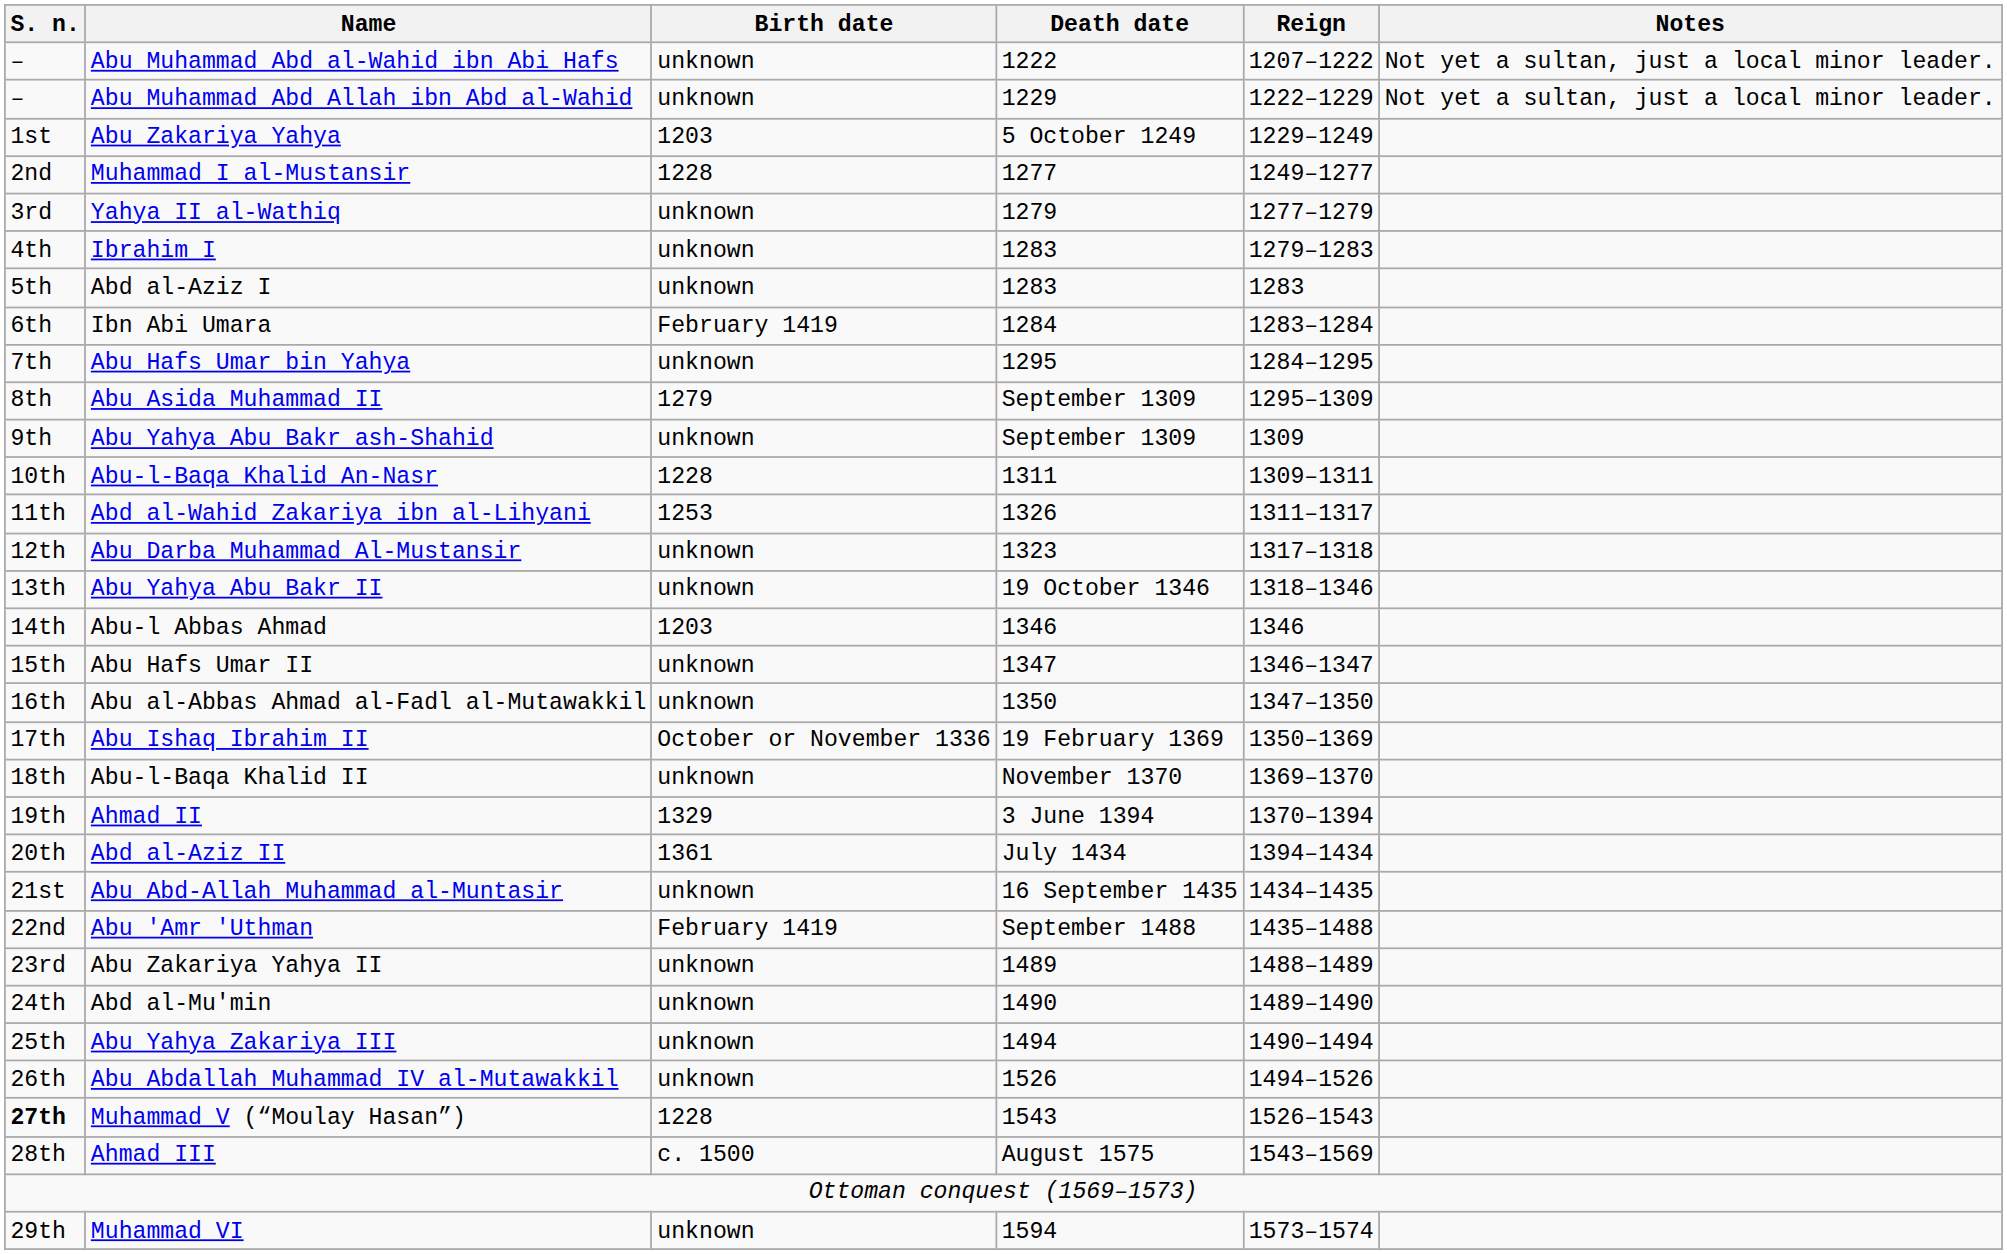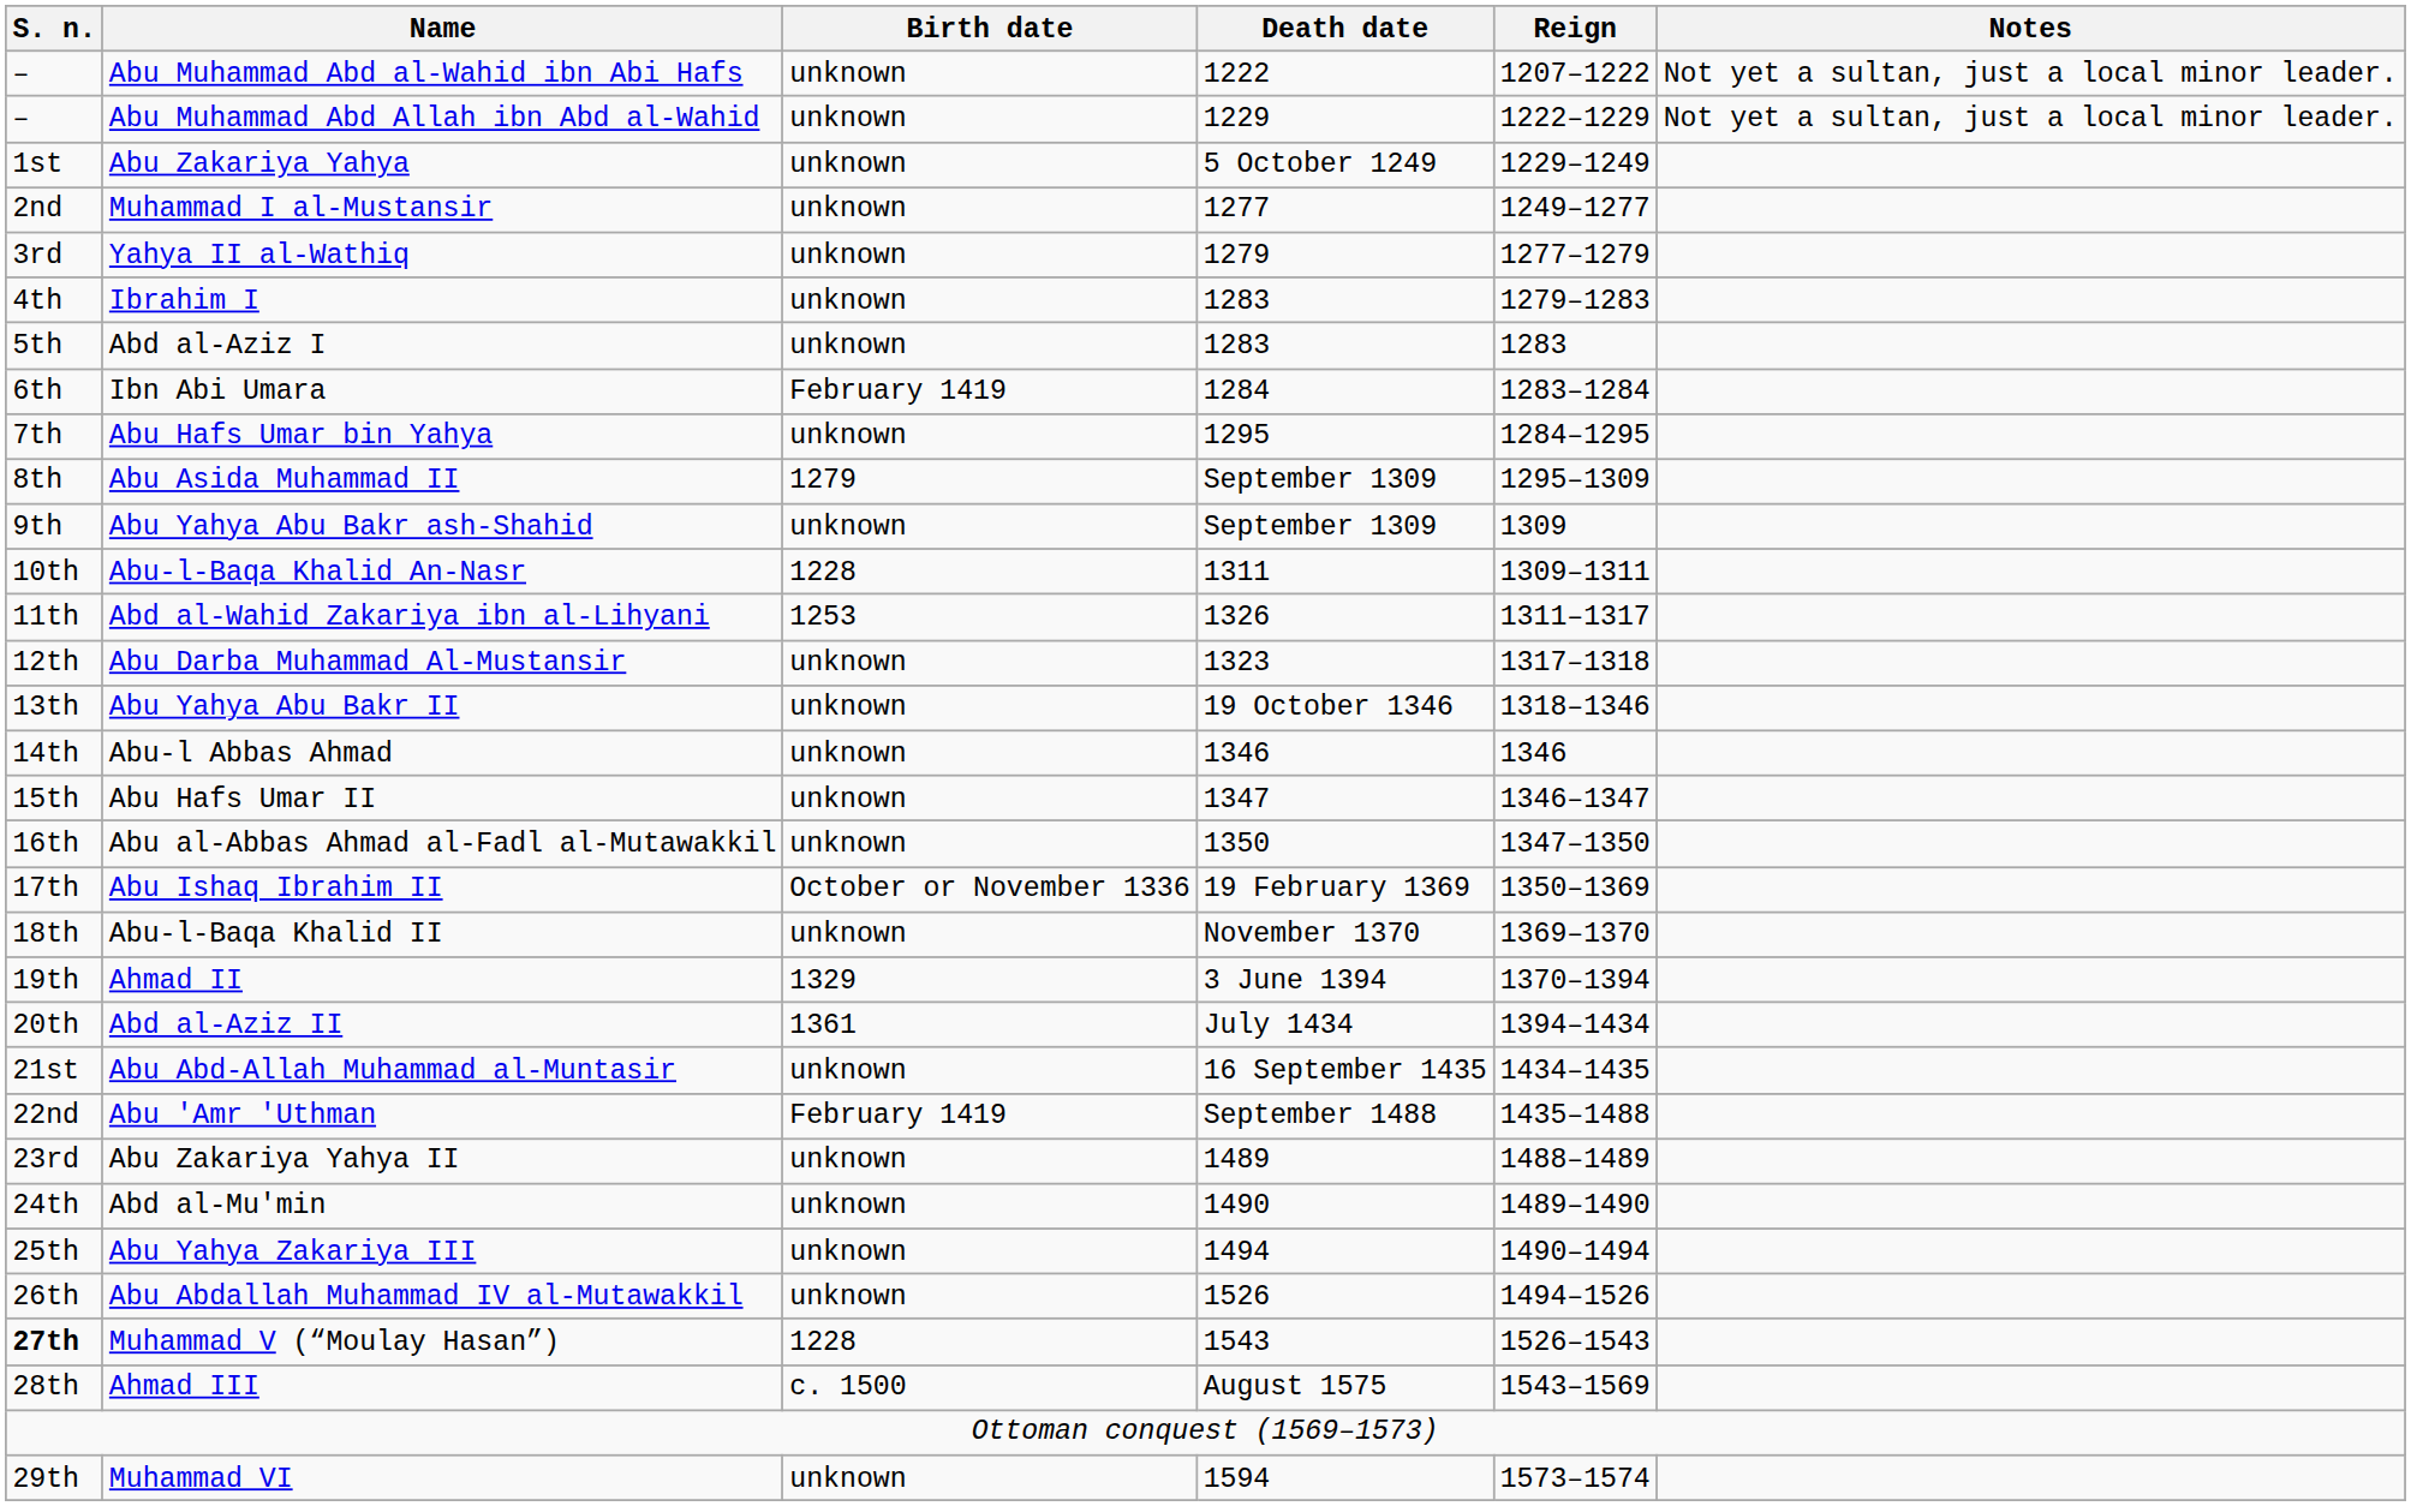 <table class=wikitable>
 <tr>
 <th bgcolor="#CEDFF2">S. n.</th>
 <th bgcolor="#CEDFF2">Name</th>
 <th bgcolor="#CEDFF2">Birth date</th>
 <th bgcolor="#CEDFF2">Death date</th>
 <th bgcolor="#CEDFF2">Reign</th>
 <th bgcolor="#CEDFF2">Notes</th>
 </tr>
 <tr>
 <td>–</td>
 <td><a href='#'>Abu Muhammad Abd al-Wahid ibn Abi Hafs</a></td>
 <td>unknown</td>
 <td>1222</td>
 <td>1207–1222</td>
 <td>Not yet a sultan, just a local minor leader.</td>
 </tr>
 <tr>
 <td>–</td>
 <td><a href='#'>Abu Muhammad Abd Allah ibn Abd al-Wahid</a></td>
 <td>unknown</td>
 <td>1229</td>
 <td>1222–1229</td>
 <td>Not yet a sultan, just a local minor leader.</td>
 </tr>
 <tr>
 <td>1st</td>
 <td><a href='#'>Abu Zakariya Yahya</a></td>
-<td>1203</td>
+<td>unknown</td>
 <td>5 October 1249</td>
 <td>1229–1249</td>
 <td></td>
 </tr>
 <tr>
 <td>2nd</td>
 <td><a href='#'>Muhammad I al-Mustansir</a></td>
-<td>1228</td>
+<td>unknown</td>
 <td>1277</td>
 <td>1249–1277</td>
 <td></td>
 </tr>
 <tr>
 <td>3rd</td>
 <td><a href='#'>Yahya II al-Wathiq</a></td>
 <td>unknown</td>
 <td>1279</td>
 <td>1277–1279</td>
 <td></td>
 </tr>
 <tr>
 <td>4th</td>
 <td><a href='#'>Ibrahim I</a></td>
 <td>unknown</td>
 <td>1283</td>
 <td>1279–1283</td>
 <td></td>
 </tr>
 <tr>
 <td>5th</td>
 <td>Abd al-Aziz I</td>
 <td>unknown</td>
 <td>1283</td>
 <td>1283</td>
 <td></td>
 </tr>
 <tr>
 <td>6th</td>
 <td>Ibn Abi Umara</td>
 <td>February 1419</td>
 <td>1284</td>
 <td>1283–1284</td>
 <td></td>
 </tr>
 <tr>
 <td>7th</td>
 <td><a href='#'>Abu Hafs Umar bin Yahya</a></td>
 <td>unknown</td>
 <td>1295</td>
 <td>1284–1295</td>
 <td></td>
 </tr>
 <tr>
 <td>8th</td>
 <td><a href='#'>Abu Asida Muhammad II</a></td>
 <td>1279</td>
 <td>September 1309</td>
 <td>1295–1309</td>
 <td></td>
 </tr>
 <tr>
 <td>9th</td>
 <td><a href='#'>Abu Yahya Abu Bakr ash-Shahid</a></td>
 <td>unknown</td>
 <td>September 1309</td>
 <td>1309</td>
 <td></td>
 </tr>
 <tr>
 <td>10th</td>
 <td><a href='#'>Abu-l-Baqa Khalid An-Nasr</a></td>
 <td>1228</td>
 <td>1311</td>
 <td>1309–1311</td>
 <td></td>
 </tr>
 <tr>
 <td>11th</td>
 <td><a href='#'>Abd al-Wahid Zakariya ibn al-Lihyani</a></td>
 <td>1253</td>
 <td>1326</td>
 <td>1311–1317</td>
 <td></td>
 </tr>
 <tr>
 <td>12th</td>
 <td><a href='#'>Abu Darba Muhammad Al-Mustansir</a></td>
 <td>unknown</td>
 <td>1323</td>
 <td>1317–1318</td>
 <td></td>
 </tr>
 <tr>
 <td>13th</td>
 <td><a href='#'>Abu Yahya Abu Bakr II</a></td>
 <td>unknown</td>
 <td>19 October 1346</td>
 <td>1318–1346</td>
 <td></td>
 </tr>
 <tr>
 <td>14th</td>
 <td>Abu-l Abbas Ahmad</td>
-<td>1203</td>
+<td>unknown</td>
 <td>1346</td>
 <td>1346</td>
 <td></td>
 </tr>
 <tr>
 <td>15th</td>
 <td>Abu Hafs Umar II</td>
 <td>unknown</td>
 <td>1347</td>
 <td>1346–1347</td>
 <td></td>
 </tr>
 <tr>
 <td>16th</td>
 <td>Abu al-Abbas Ahmad al-Fadl al-Mutawakkil</td>
 <td>unknown</td>
 <td>1350</td>
 <td>1347–1350</td>
 <td></td>
 </tr>
 <tr>
 <td>17th</td>
 <td><a href='#'>Abu Ishaq Ibrahim II</a></td>
 <td>October or November 1336</td>
 <td>19 February 1369</td>
 <td>1350–1369</td>
 <td></td>
 </tr>
 <tr>
 <td>18th</td>
 <td>Abu-l-Baqa Khalid II</td>
 <td>unknown</td>
 <td>November 1370</td>
 <td>1369–1370</td>
 <td></td>
 </tr>
 <tr>
 <td>19th</td>
 <td><a href='#'>Ahmad II</a></td>
 <td>1329</td>
 <td>3 June 1394</td>
 <td>1370–1394</td>
 <td></td>
 </tr>
 <tr>
 <td>20th</td>
 <td><a href='#'>Abd al-Aziz II</a></td>
 <td>1361</td>
 <td>July 1434</td>
 <td>1394–1434</td>
 <td></td>
 </tr>
 <tr>
 <td>21st</td>
 <td><a href='#'>Abu Abd-Allah Muhammad al-Muntasir</a></td>
 <td>unknown</td>
 <td>16 September 1435</td>
 <td>1434–1435</td>
 <td></td>
 </tr>
 <tr>
 <td>22nd</td>
 <td><a href='#'>Abu 'Amr 'Uthman</a></td>
 <td>February 1419</td>
 <td>September 1488</td>
 <td>1435–1488</td>
 <td></td>
 </tr>
 <tr>
 <td>23rd</td>
 <td>Abu Zakariya Yahya II</td>
 <td>unknown</td>
 <td>1489</td>
 <td>1488–1489</td>
 <td></td>
 </tr>
 <tr>
 <td>24th</td>
 <td>Abd al-Mu'min</td>
 <td>unknown</td>
 <td>1490</td>
 <td>1489–1490</td>
 <td></td>
 </tr>
 <tr>
 <td>25th</td>
 <td><a href='#'>Abu Yahya Zakariya III</a></td>
 <td>unknown</td>
 <td>1494</td>
 <td>1490–1494</td>
 <td></td>
 </tr>
 <tr>
 <td>26th</td>
 <td><a href='#'>Abu Abdallah Muhammad IV al-Mutawakkil</a></td>
 <td>unknown</td>
 <td>1526</td>
 <td>1494–1526</td>
 <td></td>
 </tr>
 <tr>
 <td><strong>27th</strong></td>
 <td><a href='#'>Muhammad V</a> (“Moulay Hasan”)</td>
 <td>1228</td>
 <td>1543</td>
 <td>1526–1543</td>
 <td></td>
 </tr>
 <tr>
 <td>28th</td>
 <td><a href='#'>Ahmad III</a></td>
 <td>c. 1500</td>
 <td>August 1575</td>
 <td>1543–1569</td>
 <td></td>
 </tr>
 <tr>
 <td colspan="6" style="text-align:center;"><em>Ottoman conquest (1569–1573)</em></td>
 </tr>
 <tr>
 <td>29th</td>
 <td><a href='#'>Muhammad VI</a></td>
 <td>unknown</td>
 <td>1594</td>
 <td>1573–1574</td>
 <td></td>
 </tr>
 </table>
